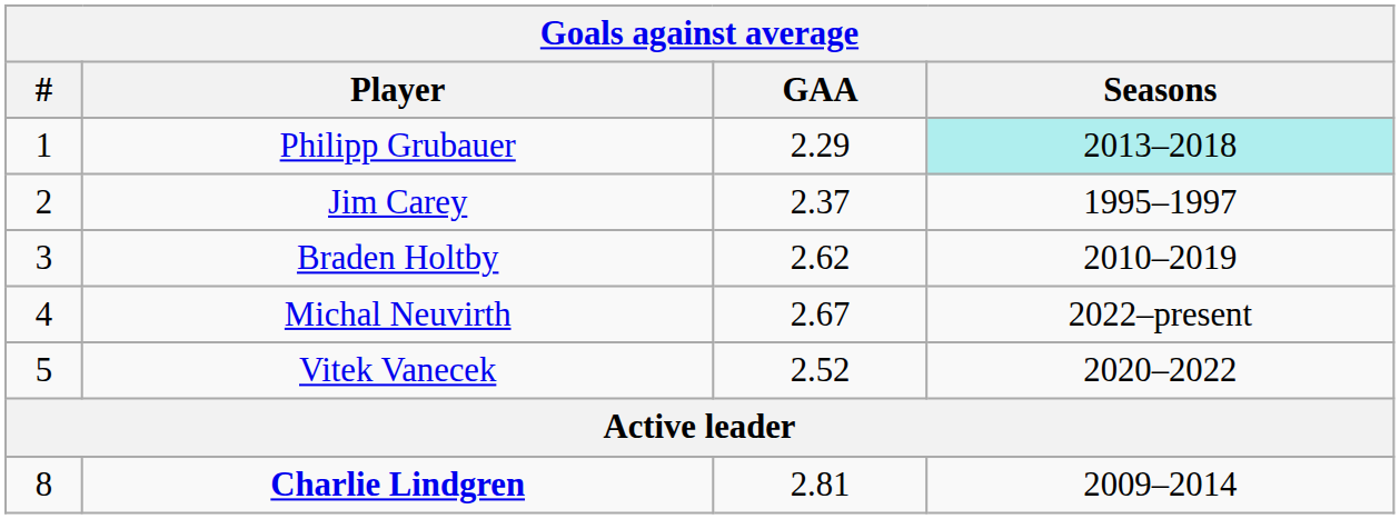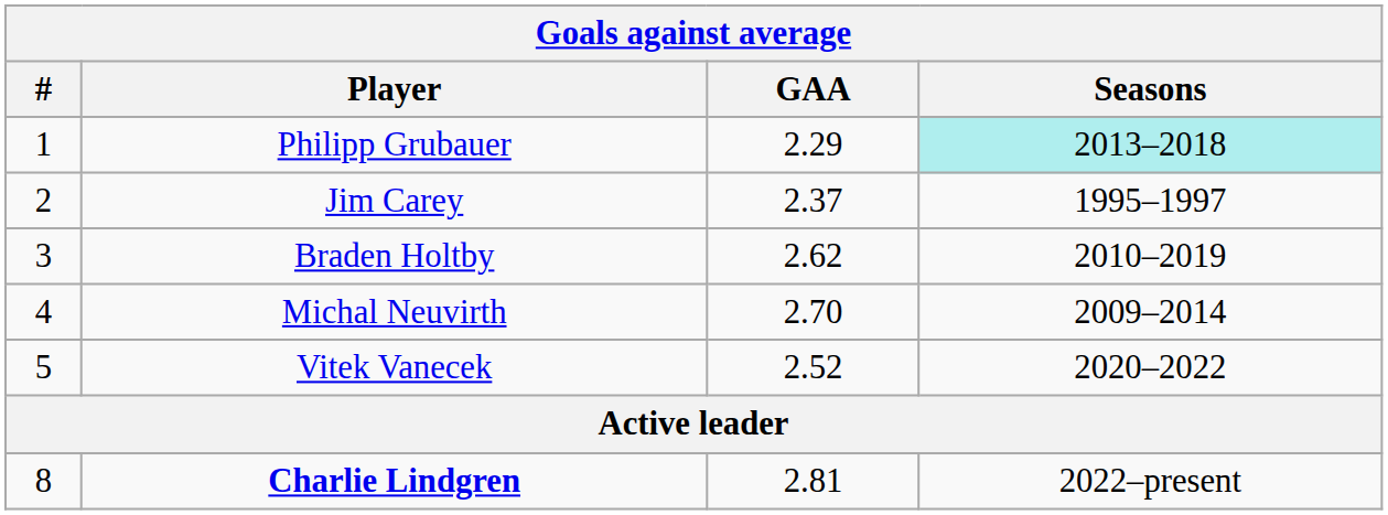 <table class="wikitable" style="text-align: center; font-size: 95%" width="70%">
 <tr>
 <th colspan="4"><a href='#'>Goals against average</a></th>
 </tr>
 <tr>
 <th>#</th>
 <th>Player</th>
 <th>GAA</th>
 <th>Seasons</th>
 </tr>
 <tr>
 <td>1</td>
 <td><a href='#'>Philipp Grubauer</a></td>
 <td>2.29</td>
 <td style="background: paleturquoise;">2013–2018</td>
 </tr>
 <tr>
 <td>2</td>
 <td><a href='#'>Jim Carey</a></td>
 <td>2.37</td>
 <td>1995–1997</td>
 </tr>
 <tr>
 <td>3</td>
 <td><a href='#'>Braden Holtby</a></td>
 <td>2.62</td>
 <td>2010–2019</td>
 </tr>
 <tr>
 <td>4</td>
 <td><a href='#'>Michal Neuvirth</a></td>
-<td>2.67</td>
-<td>2022–present</td>
+<td>2.70</td>
+<td>2009–2014</td>
 </tr>
 <tr>
 <td>5</td>
 <td><a href='#'>Vitek Vanecek</a></td>
 <td>2.52</td>
 <td>2020–2022</td>
 </tr>
 <tr>
 <th colspan="4">Active leader</th>
 </tr>
 <tr>
 <td>8</td>
 <td><strong><a href='#'>Charlie Lindgren</a></strong></td>
 <td>2.81</td>
-<td>2009–2014</td>
+<td>2022–present</td>
 </tr>
 </table>
